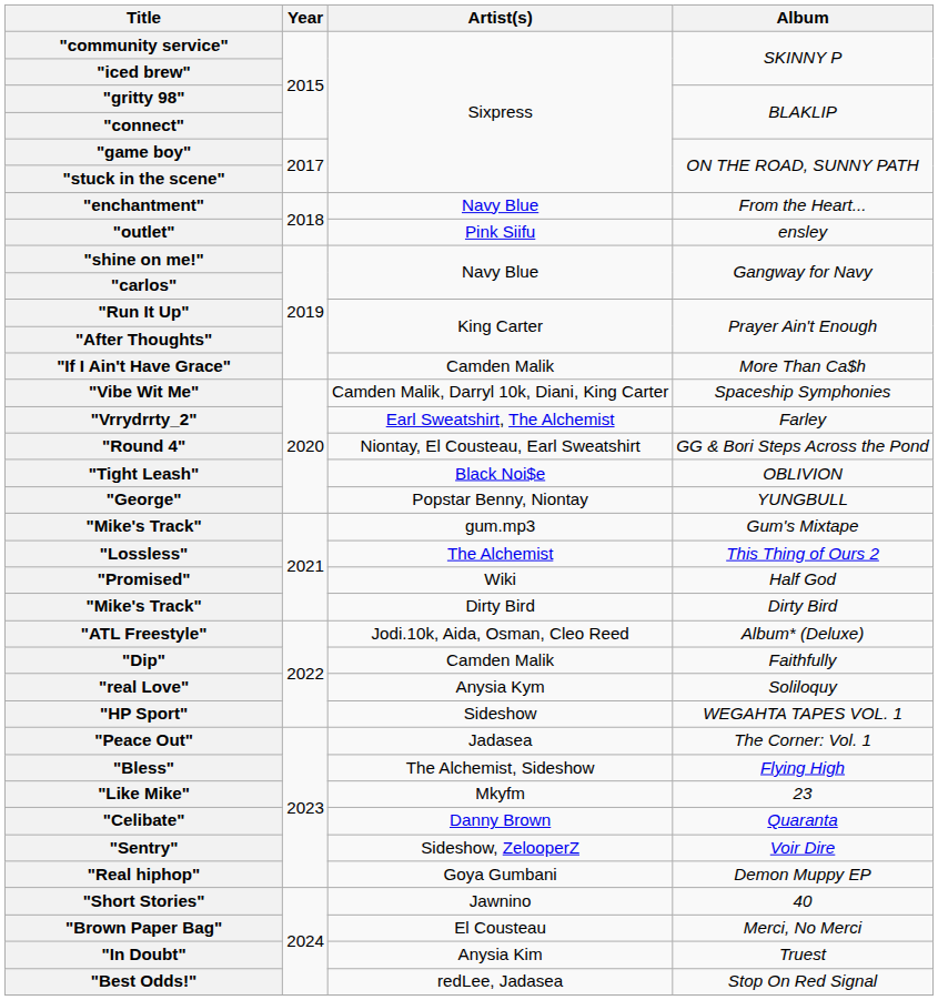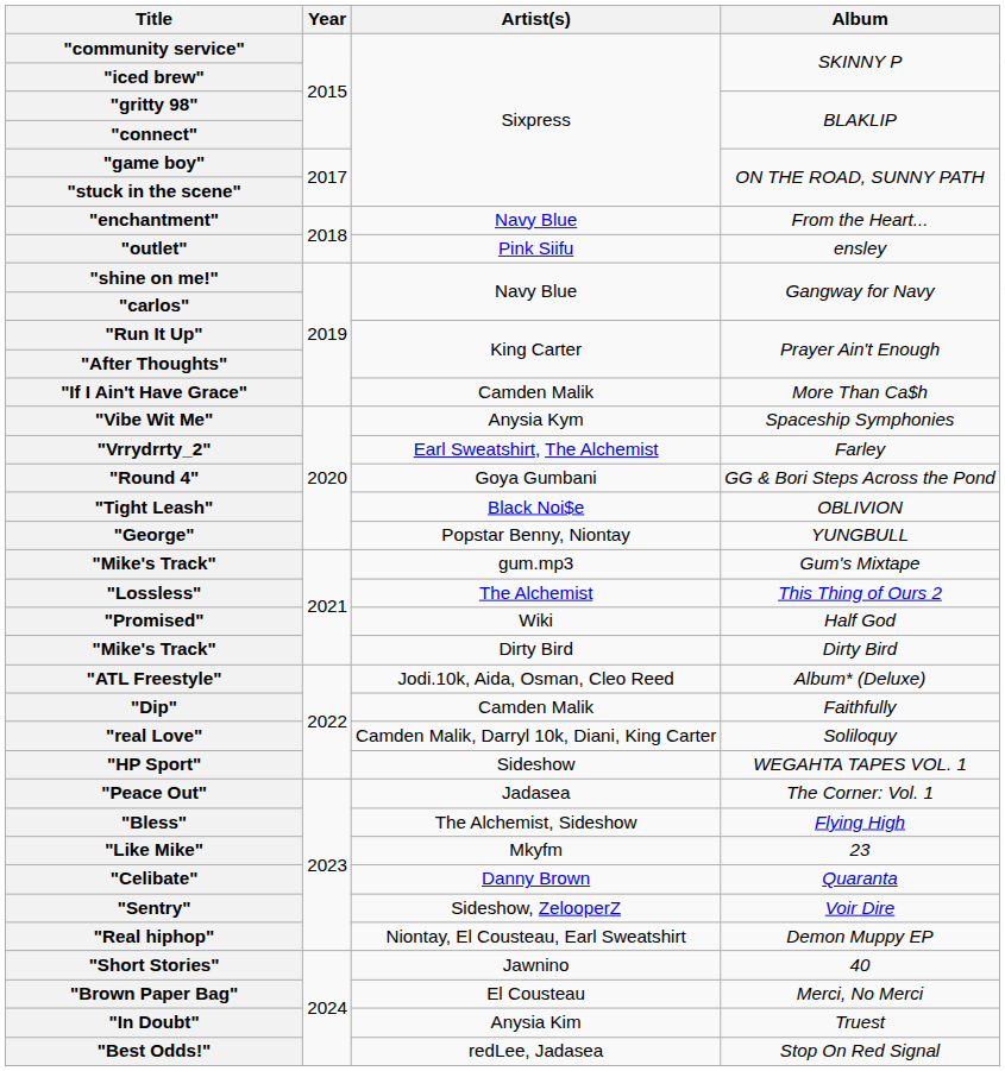 <table class="wikitable plainrowheaders" style="text-align:center;">
 <tr>
 <th scope="col" style="width:16em;">Title</th>
 <th scope="col">Year</th>
 <th scope="col">Artist(s)</th>
 <th scope="col">Album</th>
 </tr>
 <tr>
 <th scope="row">"community service"</th>
 <td rowspan="4">2015</td>
 <td rowspan="6">Sixpress</td>
 <td rowspan="2"><em>SKINNY P</em></td>
 </tr>
 <tr>
 <th scope="row">"iced brew"</th>
 </tr>
 <tr>
 <th scope="row">"gritty 98"</th>
 <td rowspan="2"><em>BLAKLIP</em></td>
 </tr>
 <tr>
 <th scope="row">"connect"</th>
 </tr>
 <tr>
 <th scope="row">"game boy"</th>
 <td rowspan="2">2017</td>
 <td rowspan="2"><em>ON THE ROAD, SUNNY PATH</em></td>
 </tr>
 <tr>
 <th scope="row">"stuck in the scene"</th>
 </tr>
 <tr>
 <th scope="row">"enchantment"</th>
 <td rowspan="2">2018</td>
 <td><a href='#'>Navy Blue</a></td>
 <td><em>From the Heart...</em></td>
 </tr>
 <tr>
 <th scope="row">"outlet"</th>
 <td><a href='#'>Pink Siifu</a></td>
 <td><em>ensley</em></td>
 </tr>
 <tr>
 <th scope="row">"shine on me!"</th>
 <td rowspan="5">2019</td>
 <td rowspan="2">Navy Blue</td>
 <td rowspan="2"><em>Gangway for Navy</em></td>
 </tr>
 <tr>
 <th scope="row">"carlos"</th>
 </tr>
 <tr>
 <th scope="row">"Run It Up"</th>
 <td rowspan="2">King Carter</td>
 <td rowspan="2"><em>Prayer Ain't Enough</em></td>
 </tr>
 <tr>
 <th scope="row">"After Thoughts"</th>
 </tr>
 <tr>
 <th scope="row">"If I Ain't Have Grace"</th>
 <td>Camden Malik</td>
 <td><em>More Than Ca$h</em></td>
 </tr>
 <tr>
 <th scope="row">"Vibe Wit Me"</th>
 <td rowspan="5">2020</td>
-<td>Camden Malik, Darryl 10k, Diani, King Carter</td>
+<td>Anysia Kym</td>
 <td><em>Spaceship Symphonies</em></td>
 </tr>
 <tr>
 <th scope="row">"Vrrydrrty_2"</th>
 <td><a href='#'>Earl Sweatshirt</a>, <a href='#'>The Alchemist</a></td>
 <td><em>Farley</em></td>
 </tr>
 <tr>
 <th scope="row">"Round 4"</th>
-<td>Niontay, El Cousteau, Earl Sweatshirt</td>
+<td>Goya Gumbani</td>
 <td><em>GG & Bori Steps Across the Pond</em></td>
 </tr>
 <tr>
 <th scope="row">"Tight Leash"</th>
 <td><a href='#'>Black Noi$e</a></td>
 <td><em>OBLIVION</em></td>
 </tr>
 <tr>
 <th scope="row">"George"</th>
 <td>Popstar Benny, Niontay</td>
 <td><em>YUNGBULL</em></td>
 </tr>
 <tr>
 <th scope="row">"Mike's Track"</th>
 <td rowspan="4">2021</td>
 <td>gum.mp3</td>
 <td><em>Gum's Mixtape</em></td>
 </tr>
 <tr>
 <th scope="row">"Lossless"</th>
 <td><a href='#'>The Alchemist</a></td>
 <td><a href='#'><em>This Thing of Ours 2</em></a></td>
 </tr>
 <tr>
 <th scope="row">"Promised"</th>
 <td>Wiki</td>
 <td><em>Half God</em></td>
 </tr>
 <tr>
 <th scope="row">"Mike's Track"</th>
 <td>Dirty Bird</td>
 <td><em>Dirty Bird</em></td>
 </tr>
 <tr>
 <th scope="row">"ATL Freestyle"</th>
 <td rowspan="4">2022</td>
 <td>Jodi.10k, Aida, Osman, Cleo Reed</td>
 <td><em>Album* (Deluxe)</em></td>
 </tr>
 <tr>
 <th scope="row">"Dip"</th>
 <td>Camden Malik</td>
 <td><em>Faithfully</em></td>
 </tr>
 <tr>
 <th scope="row">"real Love"</th>
-<td>Anysia Kym</td>
+<td>Camden Malik, Darryl 10k, Diani, King Carter</td>
 <td><em>Soliloquy</em></td>
 </tr>
 <tr>
 <th scope="row">"HP Sport"</th>
 <td>Sideshow</td>
 <td><em>WEGAHTA TAPES VOL. 1</em></td>
 </tr>
 <tr>
 <th scope="row">"Peace Out"</th>
 <td rowspan="6">2023</td>
 <td>Jadasea</td>
 <td><em>The Corner: Vol. 1</em></td>
 </tr>
 <tr>
 <th scope="row">"Bless"</th>
 <td>The Alchemist, Sideshow</td>
 <td><a href='#'><em>Flying High</em></a></td>
 </tr>
 <tr>
 <th scope="row">"Like Mike"</th>
 <td>Mkyfm</td>
 <td><em>23</em></td>
 </tr>
 <tr>
 <th scope="row">"Celibate"</th>
 <td><a href='#'>Danny Brown</a></td>
 <td><a href='#'><em>Quaranta</em></a></td>
 </tr>
 <tr>
 <th scope="row">"Sentry"</th>
 <td>Sideshow, <a href='#'>ZelooperZ</a></td>
 <td><em><a href='#'>Voir Dire</a></em></td>
 </tr>
 <tr>
 <th scope="row">"Real hiphop"</th>
-<td>Goya Gumbani</td>
+<td>Niontay, El Cousteau, Earl Sweatshirt</td>
 <td><em>Demon Muppy EP</em></td>
 </tr>
 <tr>
 <th scope="row">"Short Stories"</th>
 <td rowspan="4">2024</td>
 <td>Jawnino</td>
 <td><em>40</em></td>
 </tr>
 <tr>
 <th scope="row">"Brown Paper Bag"</th>
 <td>El Cousteau</td>
 <td><em>Merci, No Merci</em></td>
 </tr>
 <tr>
 <th scope="row">"In Doubt"</th>
 <td>Anysia Kim</td>
 <td><em>Truest</em></td>
 </tr>
 <tr>
 <th scope="row">"Best Odds!"</th>
 <td>redLee, Jadasea</td>
 <td><em>Stop On Red Signal</em></td>
 </tr>
 <tr>
 </tr>
 </table>
